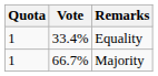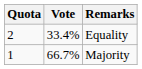 <table class="wikitable">
 <tr>
 <th>Quota</th>
 <th>Vote</th>
 <th>Remarks</th>
 </tr>
 <tr>
-<td>1</td>
+<td>2</td>
 <td>33.4%</td>
 <td>Equality</td>
 </tr>
 <tr>
 <td>1</td>
 <td>66.7%</td>
 <td>Majority</td>
 </tr>
 </table>
